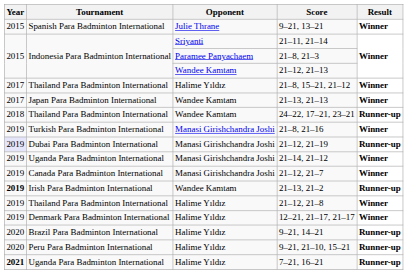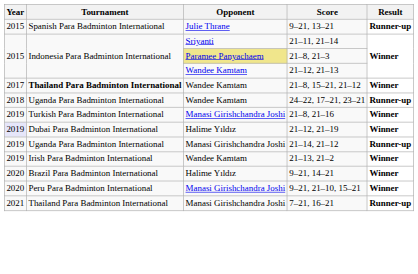 <table class="sortable wikitable" style="font-size: 90%;">
 <tr>
 <th>Year</th>
 <th>Tournament</th>
 <th>Opponent</th>
 <th>Score</th>
 <th>Result</th>
 </tr>
 <tr>
 <td align="center">2015</td>
 <td align="left">Spanish Para Badminton International</td>
 <td align="left"> <a href='#'>Julie Thrane</a></td>
 <td align="left">9–21, 13–21</td>
-<td style="text-align:left; background:white"> <strong>Winner</strong></td>
+<td style="text-align:left; background:white"> <strong>Runner-up</strong></td>
 </tr>
 <tr>
 <td rowspan="3" align="center">2015</td>
 <td rowspan="3" align="left">Indonesia Para Badminton International</td>
 <td align="left"> <a href='#'>Sriyanti</a></td>
 <td align="left">21–11, 21–14</td>
 <td rowspan="3" style="text-align:left; background:white"> <strong>Winner</strong></td>
 </tr>
 <tr>
-<td align="left"> <a href='#'>Paramee Panyachaem</a></td>
+<td align="left" style="background: khaki;"> <a href='#'>Paramee Panyachaem</a></td>
 <td align="left">21–8, 21–3</td>
 </tr>
 <tr>
 <td align="left"> <a href='#'>Wandee Kamtam</a></td>
 <td align="left">21–12, 21–13</td>
 </tr>
 <tr>
 <td align="center">2017</td>
-<td align="left">Thailand Para Badminton International</td>
-<td align="left"> Halime Yıldız</td>
+<td align="left"><strong>Thailand Para Badminton International</strong></td>
+<td align="left"> Wandee Kamtam</td>
 <td align="left">21–8, 15–21, 21–12</td>
 <td style="text-align:left; background:white"> <strong>Winner</strong></td>
 </tr>
 <tr>
-<td align="center">2017</td>
-<td align="left">Japan Para Badminton International</td>
-<td align="left"> Wandee Kamtam</td>
-<td align="left">21–13, 21–13</td>
-<td style="text-align:left; background:white"> <strong>Winner</strong></td>
-</tr>
-<tr>
 <td align="center">2018</td>
-<td align="left">Thailand Para Badminton International</td>
+<td align="left">Uganda Para Badminton International</td>
 <td align="left"> Wandee Kamtam</td>
 <td align="left">24–22, 17–21, 23–21</td>
 <td style="text-align:left; background:white"> <strong>Runner-up</strong></td>
 </tr>
 <tr>
 <td align="center">2019</td>
 <td align="left">Turkish Para Badminton International</td>
 <td align="left"> <a href='#'>Manasi Girishchandra Joshi</a></td>
 <td align="left">21–8, 21–16</td>
 <td style="text-align:left; background:white"> <strong>Winner</strong></td>
 </tr>
 <tr>
 <td align="center" style="background: lavender;">2019</td>
 <td align="left">Dubai Para Badminton International</td>
-<td align="left"> Manasi Girishchandra Joshi</td>
+<td align="left"> Halime Yıldız</td>
 <td align="left">21–12, 21–19</td>
-<td style="text-align:left; background:white"> <strong>Runner-up</strong></td>
+<td style="text-align:left; background:white"> <strong>Winner</strong></td>
 </tr>
 <tr>
 <td align="center">2019</td>
 <td align="left">Uganda Para Badminton International</td>
 <td align="left"> Manasi Girishchandra Joshi</td>
 <td align="left">21–14, 21–12</td>
-<td style="text-align:left; background:white"> <strong>Winner</strong></td>
-</tr>
-<tr>
-<td align="center">2019</td>
-<td align="left">Canada Para Badminton International</td>
-<td align="left"> Manasi Girishchandra Joshi</td>
-<td align="left">21–12, 21–7</td>
-<td style="text-align:left; background:white"> <strong>Winner</strong></td>
-</tr>
-<tr>
-<td align="center"><strong>2019</strong></td>
-<td align="left">Irish Para Badminton International</td>
-<td align="left"> Wandee Kamtam</td>
-<td align="left">21–13, 21–2</td>
 <td style="text-align:left; background:white"> <strong>Runner-up</strong></td>
 </tr>
 <tr>
 <td align="center">2019</td>
-<td align="left">Thailand Para Badminton International</td>
-<td align="left"> Halime Yıldız</td>
-<td align="left">21–12, 21–8</td>
-<td style="text-align:left; background:white"> <strong>Winner</strong></td>
-</tr>
-<tr>
-<td align="center">2019</td>
-<td align="left">Denmark Para Badminton International</td>
-<td align="left"> Halime Yıldız</td>
-<td align="left">12–21, 21–17, 21–17</td>
+<td align="left">Irish Para Badminton International</td>
+<td align="left"> Wandee Kamtam</td>
+<td align="left">21–13, 21–2</td>
 <td style="text-align:left; background:white"> <strong>Winner</strong></td>
 </tr>
 <tr>
 <td align="center">2020</td>
 <td align="left">Brazil Para Badminton International</td>
 <td align="left"> Halime Yıldız</td>
 <td align="left">9–21, 14–21</td>
-<td style="text-align:left; background:white"> <strong>Runner-up</strong></td>
+<td style="text-align:left; background:white"> <strong>Winner</strong></td>
 </tr>
 <tr>
 <td align="center">2020</td>
 <td align="left">Peru Para Badminton International</td>
-<td align="left"> Halime Yıldız</td>
+<td align="left"> <a href='#'>Manasi Girishchandra Joshi</a></td>
 <td align="left">9–21, 21–10, 15–21</td>
-<td style="text-align:left; background:white"> <strong>Runner-up</strong></td>
+<td style="text-align:left; background:white"> <strong>Winner</strong></td>
 </tr>
 <tr>
-<td align="center"><strong>2021</strong></td>
-<td align="left">Uganda Para Badminton International</td>
-<td align="left"> Halime Yıldız</td>
+<td align="center">2021</td>
+<td align="left">Thailand Para Badminton International</td>
+<td align="left"> Manasi Girishchandra Joshi</td>
 <td align="left">7–21, 16–21</td>
 <td style="text-align:left; background:white"> <strong>Runner-up</strong></td>
 </tr>
 </table>
